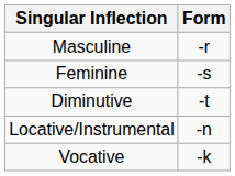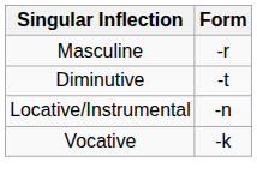 <table class="wikitable" border="1" style="text-align:center">
 <tr>
 <th>Singular Inflection</th>
 <th>Form</th>
 </tr>
 <tr>
 <td>Masculine</td>
 <td>-r</td>
-</tr>
-<tr>
-<td>Feminine</td>
-<td>-s</td>
 </tr>
 <tr>
 <td>Diminutive</td>
 <td>-t</td>
 </tr>
 <tr>
 <td>Locative/Instrumental</td>
 <td>-n</td>
 </tr>
 <tr>
 <td>Vocative</td>
 <td>-k</td>
 </tr>
 </table>
